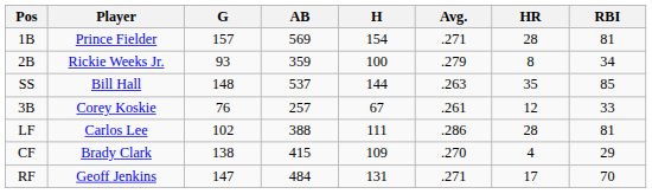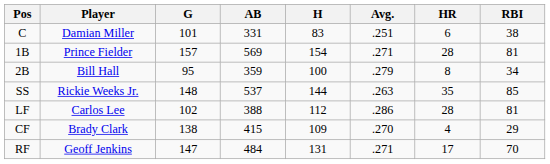 <table class="wikitable sortable">
 <tr>
 <th bgcolor="#DDDDFF" width="5%">Pos</th>
 <th bgcolor="#DDDDFF" width="16%">Player</th>
 <th bgcolor="#DDDDFF" width="9%">G</th>
 <th bgcolor="#DDDDFF" width="9%">AB</th>
 <th bgcolor="#DDDDFF" width="9%">H</th>
 <th bgcolor="#DDDDFF" width="9%">Avg.</th>
 <th bgcolor="#DDDDFF" width="9%">HR</th>
 <th bgcolor="#DDDDFF" width="9%">RBI</th>
+</tr>
+<tr align="center">
+<td>C</td>
+<td><a href='#'>Damian Miller</a></td>
+<td>101</td>
+<td>331</td>
+<td>83</td>
+<td>.251</td>
+<td>6</td>
+<td>38</td>
 </tr>
 <tr align=center>
 <td>1B</td>
 <td><a href='#'>Prince Fielder</a></td>
 <td>157</td>
 <td>569</td>
 <td>154</td>
 <td>.271</td>
 <td>28</td>
 <td>81</td>
 </tr>
 <tr align=center>
 <td>2B</td>
-<td><a href='#'>Rickie Weeks Jr.</a></td>
-<td>93</td>
+<td><a href='#'>Bill Hall</a></td>
+<td>95</td>
 <td>359</td>
 <td>100</td>
 <td>.279</td>
 <td>8</td>
 <td>34</td>
 </tr>
 <tr align=center>
 <td>SS</td>
-<td><a href='#'>Bill Hall</a></td>
+<td><a href='#'>Rickie Weeks Jr.</a></td>
 <td>148</td>
 <td>537</td>
 <td>144</td>
 <td>.263</td>
 <td>35</td>
 <td>85</td>
 </tr>
 <tr align=center>
-<td>3B</td>
-<td><a href='#'>Corey Koskie</a></td>
-<td>76</td>
-<td>257</td>
-<td>67</td>
-<td>.261</td>
-<td>12</td>
-<td>33</td>
-</tr>
-<tr align=center>
 <td>LF</td>
 <td><a href='#'>Carlos Lee</a></td>
 <td>102</td>
 <td>388</td>
-<td>111</td>
+<td>112</td>
 <td>.286</td>
 <td>28</td>
 <td>81</td>
 </tr>
 <tr align=center>
 <td>CF</td>
 <td><a href='#'>Brady Clark</a></td>
 <td>138</td>
 <td>415</td>
 <td>109</td>
 <td>.270</td>
 <td>4</td>
 <td>29</td>
 </tr>
 <tr align=center>
 <td>RF</td>
 <td><a href='#'>Geoff Jenkins</a></td>
 <td>147</td>
 <td>484</td>
 <td>131</td>
 <td>.271</td>
 <td>17</td>
 <td>70</td>
 </tr>
 </table>
